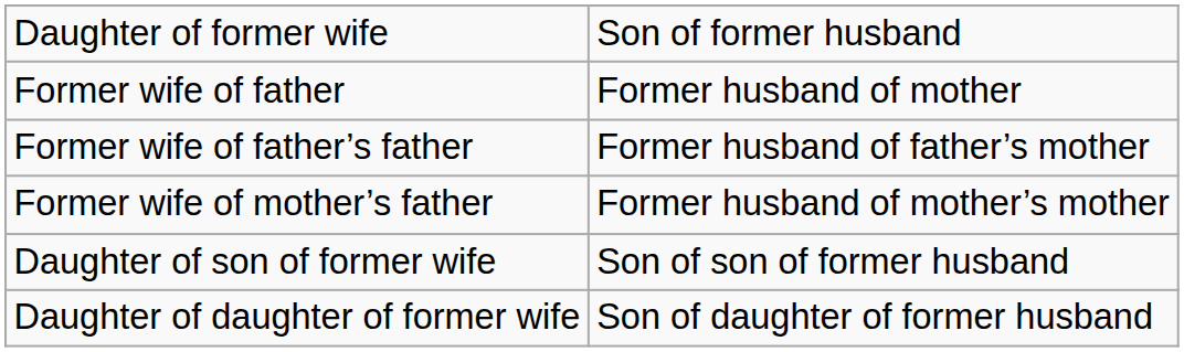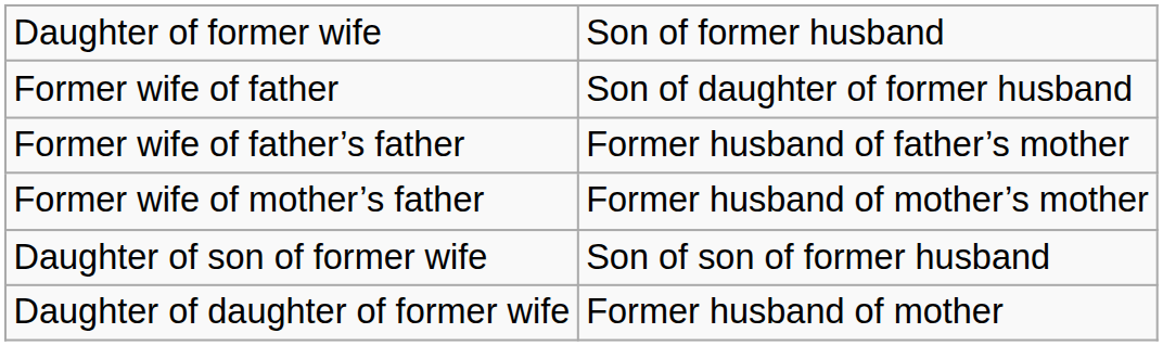 <table class="wikitable">
 <tr>
 <td>Daughter of former wife</td>
 <td>Son of former husband</td>
 </tr>
 <tr>
 <td>Former wife of father</td>
-<td>Former husband of mother</td>
+<td>Son of daughter of former husband</td>
 </tr>
 <tr>
 <td>Former wife of father’s father</td>
 <td>Former husband of father’s mother</td>
 </tr>
 <tr>
 <td>Former wife of mother’s father</td>
 <td>Former husband of mother’s mother</td>
 </tr>
 <tr>
 <td>Daughter of son of former wife</td>
 <td>Son of son of former husband</td>
 </tr>
 <tr>
 <td>Daughter of daughter of former wife</td>
-<td>Son of daughter of former husband</td>
+<td>Former husband of mother</td>
 </tr>
 </table>
